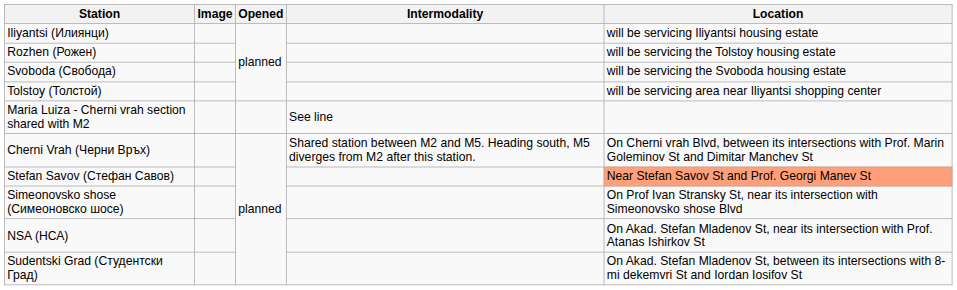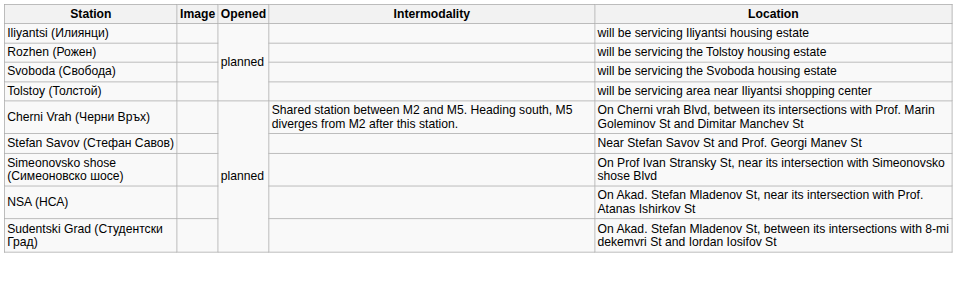 <table class="wikitable">
 <tr>
 <th>Station</th>
 <th>Image</th>
 <th>Opened</th>
 <th>Intermodality</th>
 <th>Location</th>
 </tr>
 <tr>
 <td>Iliyantsi (Илиянци)</td>
 <td></td>
 <td rowspan="4">planned</td>
 <td></td>
 <td>will be servicing Iliyantsi housing estate</td>
 </tr>
 <tr>
 <td>Rozhen (Рожен)</td>
 <td></td>
 <td></td>
 <td>will be servicing the Tolstoy housing estate</td>
 </tr>
 <tr>
 <td>Svoboda (Свобода)</td>
 <td></td>
 <td></td>
 <td>will be servicing the Svoboda housing estate</td>
 </tr>
 <tr>
 <td>Tolstoy (Толстой)</td>
 <td></td>
 <td></td>
 <td>will be servicing area near Iliyantsi shopping center</td>
 </tr>
 <tr>
-<td>Maria Luiza - Cherni vrah section shared with M2</td>
-<td></td>
-<td></td>
-<td>See line</td>
-<td></td>
-</tr>
-<tr>
 <td>Cherni Vrah (Черни Връх)</td>
 <td></td>
 <td rowspan="5">planned</td>
 <td>Shared station between M2 and M5. Heading south, M5 diverges from M2 after this station.</td>
 <td>On Cherni vrah Blvd, between its intersections with Prof. Marin Goleminov St and Dimitar Manchev St</td>
 </tr>
 <tr>
 <td>Stefan Savov (Стефан Савов)</td>
 <td></td>
 <td></td>
-<td style="background: lightsalmon;">Near Stefan Savov St and Prof. Georgi Manev St</td>
+<td>Near Stefan Savov St and Prof. Georgi Manev St</td>
 </tr>
 <tr>
 <td>Simeonovsko shose (Симеоновско шосе)</td>
 <td></td>
 <td></td>
 <td>On Prof Ivan Stransky St, near its intersection with Simeonovsko shose Blvd</td>
 </tr>
 <tr>
 <td>NSA (НСА)</td>
 <td></td>
 <td></td>
 <td>On Akad. Stefan Mladenov St, near its intersection with Prof. Atanas Ishirkov St</td>
 </tr>
 <tr>
 <td>Sudentski Grad (Студентски Град)</td>
 <td></td>
 <td></td>
 <td>On Akad. Stefan Mladenov St, between its intersections with 8-mi dekemvri St and Iordan Iosifov St</td>
 </tr>
 </table>
